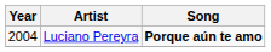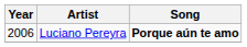 <table class="wikitable" style="font-size: 95%;">
 <tr>
 <th>Year</th>
 <th>Artist</th>
 <th>Song</th>
 </tr>
 <tr>
-<td>2004</td>
+<td>2006</td>
 <td><a href='#'>Luciano Pereyra</a></td>
 <td><strong>Porque aún te amo</strong></td>
 </tr>
 <tr>
 </tr>
 </table>
